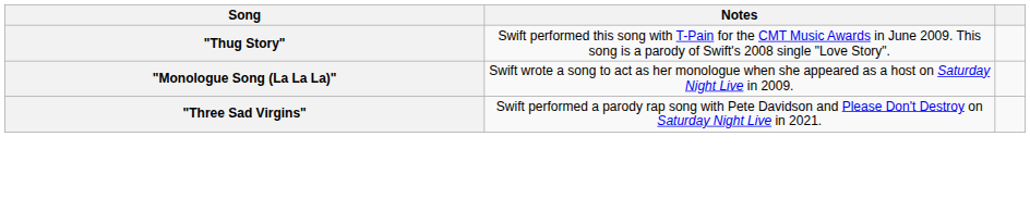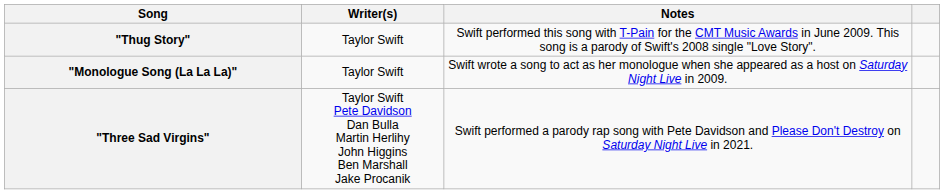 <table class="wikitable plainrowheaders" style="text-align:center;">
 <tr>
 <th scope="col">Song</th>
+<th scope="col">Writer(s)</th>
 <th scope="col" style="width:50%">Notes</th>
 <th scope="col" style="width:3%"></th>
 </tr>
 <tr>
 <th scope="row">"Thug Story"</th>
+<td>Taylor Swift</td>
 <td>Swift performed this song with <a href='#'>T-Pain</a> for the <a href='#'>CMT Music Awards</a> in June 2009. This song is a parody of Swift's 2008 single "Love Story".</td>
 <td></td>
 </tr>
 <tr>
 <th scope="row">"Monologue Song (La La La)"</th>
+<td>Taylor Swift</td>
 <td>Swift wrote a song to act as her monologue when she appeared as a host on <em><a href='#'>Saturday Night Live</a></em> in 2009.</td>
 <td></td>
 </tr>
 <tr>
 <th scope="row">"Three Sad Virgins"</th>
+<td>Taylor Swift<br><a href='#'>Pete Davidson</a><br>Dan Bulla<br>Martin Herlihy<br>John Higgins<br>Ben Marshall<br>Jake Procanik</td>
 <td>Swift performed a parody rap song with Pete Davidson and <a href='#'>Please Don't Destroy</a> on <em><a href='#'>Saturday Night Live</a></em> in 2021.</td>
 <td></td>
 </tr>
 </table>
